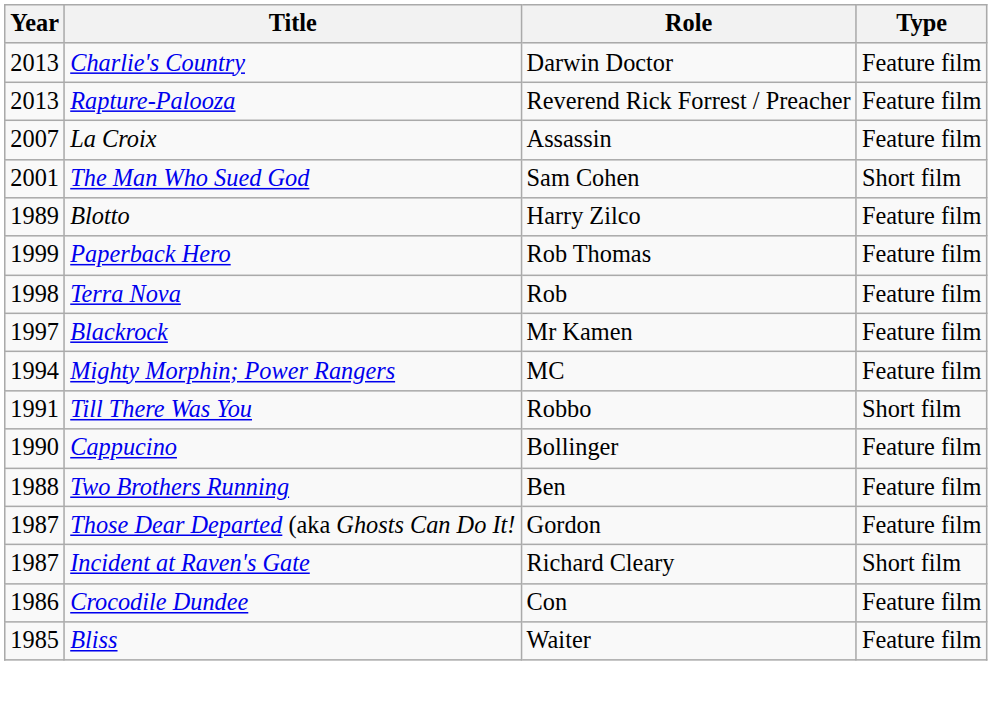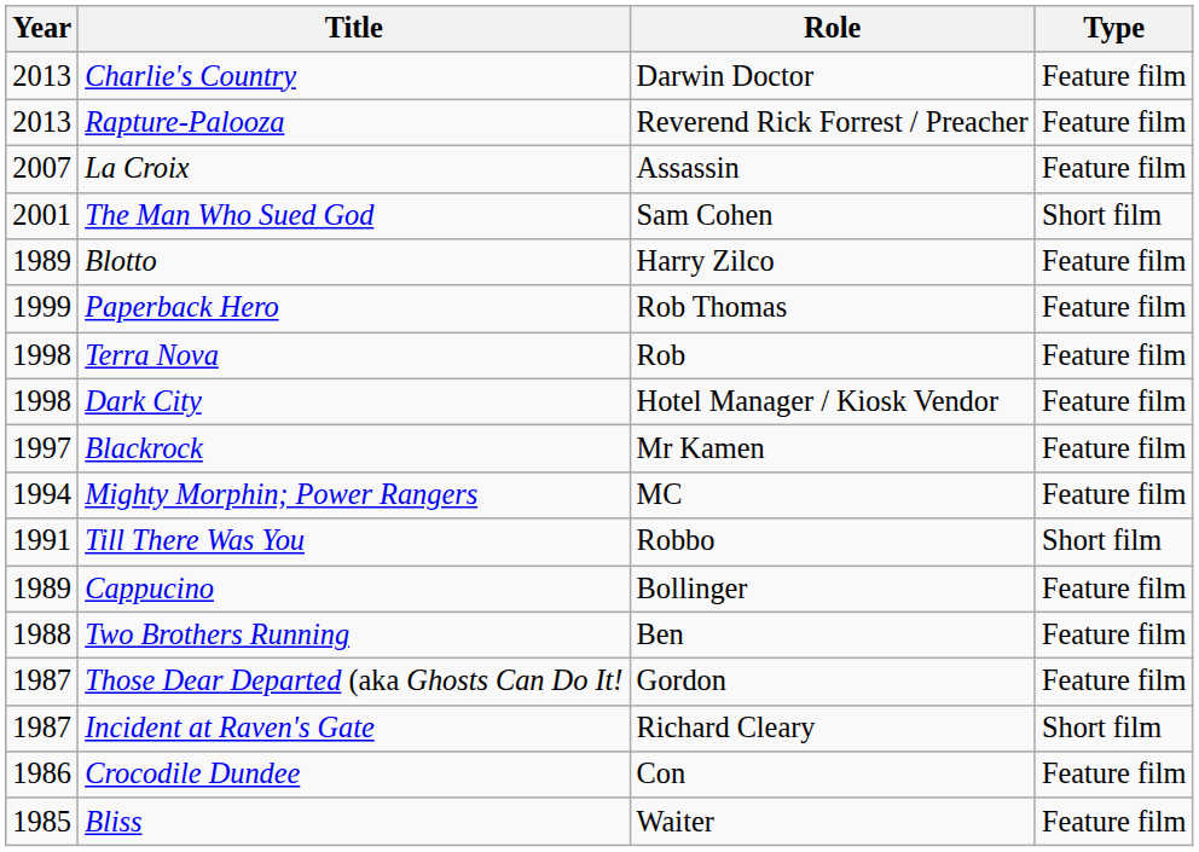 <table class="wikitable">
 <tr>
 <th>Year</th>
 <th>Title</th>
 <th>Role</th>
 <th>Type</th>
 </tr>
 <tr>
 <td>2013</td>
 <td><em><a href='#'>Charlie's Country</a></em></td>
 <td>Darwin Doctor</td>
 <td>Feature film</td>
 </tr>
 <tr>
 <td>2013</td>
 <td><em><a href='#'>Rapture-Palooza</a></em></td>
 <td>Reverend Rick Forrest / Preacher</td>
 <td>Feature film</td>
 </tr>
 <tr>
 <td>2007</td>
 <td><em>La Croix</em></td>
 <td>Assassin</td>
 <td>Feature film</td>
 </tr>
 <tr>
 <td>2001</td>
 <td><em><a href='#'>The Man Who Sued God</a></em></td>
 <td>Sam Cohen</td>
 <td>Short film</td>
 </tr>
 <tr>
 <td>1989</td>
 <td><em>Blotto</em></td>
 <td>Harry Zilco</td>
 <td>Feature film</td>
 </tr>
 <tr>
 <td>1999</td>
 <td><em><a href='#'>Paperback Hero</a></em></td>
 <td>Rob Thomas</td>
 <td>Feature film</td>
 </tr>
 <tr>
 <td>1998</td>
 <td><em><a href='#'>Terra Nova</a></em></td>
 <td>Rob</td>
 <td>Feature film</td>
 </tr>
 <tr>
+<td>1998</td>
+<td><em><a href='#'>Dark City</a></em></td>
+<td>Hotel Manager / Kiosk Vendor</td>
+<td>Feature film</td>
+</tr>
+<tr>
 <td>1997</td>
 <td><em><a href='#'>Blackrock</a></em></td>
 <td>Mr Kamen</td>
 <td>Feature film</td>
 </tr>
 <tr>
 <td>1994</td>
 <td><em><a href='#'>Mighty Morphin; Power Rangers</a></em></td>
 <td>MC</td>
 <td>Feature film</td>
 </tr>
 <tr>
 <td>1991</td>
 <td><em><a href='#'>Till There Was You</a></em></td>
 <td>Robbo</td>
 <td>Short film</td>
 </tr>
 <tr>
-<td>1990</td>
+<td>1989</td>
 <td><em><a href='#'>Cappucino</a></em></td>
 <td>Bollinger</td>
 <td>Feature film</td>
 </tr>
 <tr>
 <td>1988</td>
 <td><em><a href='#'>Two Brothers Running</a></em></td>
 <td>Ben</td>
 <td>Feature film</td>
 </tr>
 <tr>
 <td>1987</td>
 <td><em><a href='#'>Those Dear Departed</a></em> (aka <em>Ghosts Can Do It!</em></td>
 <td>Gordon</td>
 <td>Feature film</td>
 </tr>
 <tr>
 <td>1987</td>
 <td><em><a href='#'>Incident at Raven's Gate</a></em></td>
 <td>Richard Cleary</td>
 <td>Short film</td>
 </tr>
 <tr>
 <td>1986</td>
 <td><em><a href='#'>Crocodile Dundee</a></em></td>
 <td>Con</td>
 <td>Feature film</td>
 </tr>
 <tr>
 <td>1985</td>
 <td><em><a href='#'>Bliss</a></em></td>
 <td>Waiter</td>
 <td>Feature film</td>
 </tr>
 </table>
